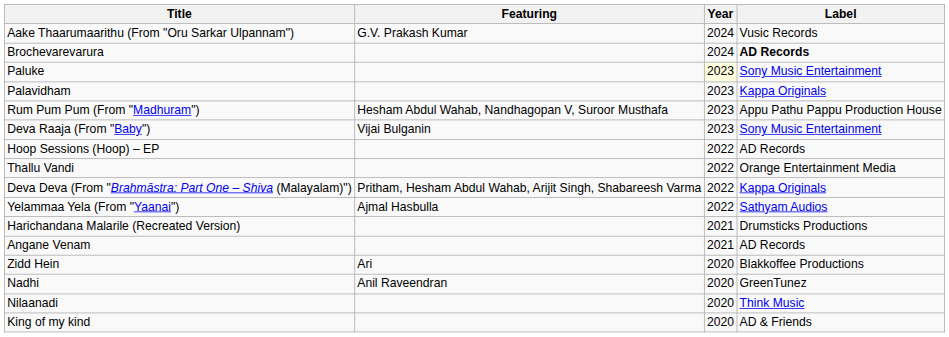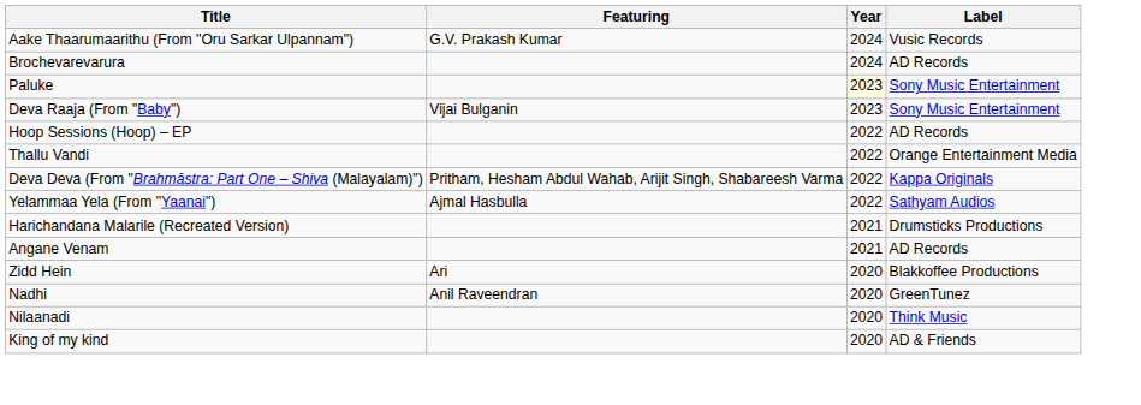 <table class="wikitable">
 <tr>
 <th>Title</th>
 <th>Featuring</th>
 <th>Year</th>
 <th>Label</th>
 </tr>
 <tr>
 <td>Aake Thaarumaarithu (From "Oru Sarkar Ulpannam")</td>
 <td>G.V. Prakash Kumar</td>
 <td>2024</td>
 <td>Vusic Records</td>
 </tr>
 <tr>
 <td>Brochevarevarura</td>
 <td></td>
 <td>2024</td>
-<td><strong>AD Records</strong></td>
+<td>AD Records</td>
 </tr>
 <tr>
 <td>Paluke</td>
 <td></td>
 <td style="background: lightyellow;">2023</td>
 <td><a href='#'>Sony Music Entertainment</a></td>
-</tr>
-<tr>
-<td>Palavidham</td>
-<td></td>
-<td>2023</td>
-<td><a href='#'>Kappa Originals</a></td>
-</tr>
-<tr>
-<td>Rum Pum Pum (From "<a href='#'>Madhuram</a>")</td>
-<td>Hesham Abdul Wahab, Nandhagopan V, Suroor Musthafa</td>
-<td>2023</td>
-<td>Appu Pathu Pappu Production House</td>
 </tr>
 <tr>
 <td>Deva Raaja (From "<a href='#'>Baby</a>")</td>
 <td>Vijai Bulganin</td>
 <td>2023</td>
 <td><a href='#'>Sony Music Entertainment</a></td>
 </tr>
 <tr>
 <td>Hoop Sessions (Hoop) – EP</td>
 <td></td>
 <td>2022</td>
 <td>AD Records</td>
 </tr>
 <tr>
 <td>Thallu Vandi</td>
 <td></td>
 <td>2022</td>
 <td>Orange Entertainment Media</td>
 </tr>
 <tr>
 <td>Deva Deva (From "<em><a href='#'>Brahmāstra: Part One – Shiva</a></em> (Malayalam)")</td>
 <td>Pritham, Hesham Abdul Wahab, Arijit Singh, Shabareesh Varma</td>
 <td>2022</td>
 <td><a href='#'>Kappa Originals</a></td>
 </tr>
 <tr>
 <td>Yelammaa Yela (From "<a href='#'>Yaanai</a>")</td>
 <td>Ajmal Hasbulla</td>
 <td>2022</td>
 <td><a href='#'>Sathyam Audios</a></td>
 </tr>
 <tr>
 <td>Harichandana Malarile (Recreated Version)</td>
 <td></td>
 <td>2021</td>
 <td>Drumsticks Productions</td>
 </tr>
 <tr>
 <td>Angane Venam</td>
 <td></td>
 <td>2021</td>
 <td>AD Records</td>
 </tr>
 <tr>
 <td>Zidd Hein</td>
 <td>Ari</td>
 <td>2020</td>
 <td>Blakkoffee Productions</td>
 </tr>
 <tr>
 <td>Nadhi</td>
 <td>Anil Raveendran</td>
 <td>2020</td>
 <td>GreenTunez</td>
 </tr>
 <tr>
 <td>Nilaanadi</td>
 <td></td>
 <td>2020</td>
 <td><a href='#'>Think Music</a></td>
 </tr>
 <tr>
 <td>King of my kind</td>
 <td></td>
 <td>2020</td>
 <td>AD & Friends</td>
 </tr>
 </table>
